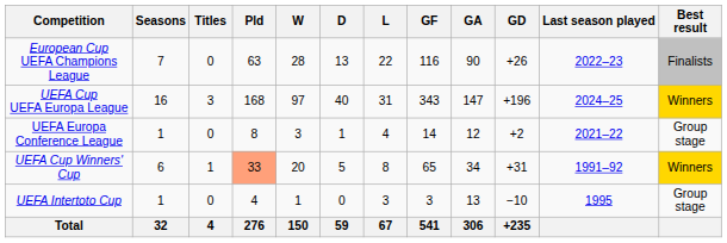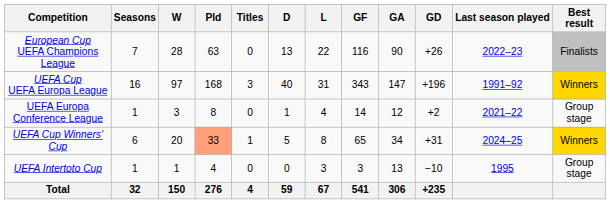 <table class="wikitable" style="text-align: center;">
 <tr>
 <th width="160">Competition</th>
 <th width="50">Seasons</th>
+<th width="50">W</th>
+<th width="50">Pld</th>
 <th width="50">Titles</th>
-<th width="50">Pld</th>
-<th width="50">W</th>
 <th width="50">D</th>
 <th width="50">L</th>
 <th width="50">GF</th>
 <th width="50">GA</th>
 <th width="50">GD</th>
 <th width="150">Last season played</th>
 <th width="75">Best result</th>
 </tr>
 <tr>
 <td><a href='#'><em>European Cup</em><br>UEFA Champions League</a></td>
 <td>7</td>
+<td>28</td>
+<td>63</td>
 <td>0</td>
-<td>63</td>
-<td>28</td>
 <td>13</td>
 <td>22</td>
 <td>116</td>
 <td>90</td>
 <td>+26</td>
 <td><a href='#'>2022–23</a></td>
 <td bgcolor=Silver>Finalists</td>
 </tr>
 <tr>
 <td><a href='#'><em>UEFA Cup</em><br>UEFA Europa League</a></td>
 <td>16</td>
+<td>97</td>
+<td>168</td>
 <td>3</td>
-<td>168</td>
-<td>97</td>
 <td>40</td>
 <td>31</td>
 <td>343</td>
 <td>147</td>
 <td>+196</td>
-<td><a href='#'>2024–25</a></td>
+<td><a href='#'>1991–92</a></td>
 <td bgcolor=Gold>Winners</td>
 </tr>
 <tr>
 <td><a href='#'>UEFA Europa Conference League</a></td>
 <td>1</td>
+<td>3</td>
+<td>8</td>
 <td>0</td>
-<td>8</td>
-<td>3</td>
 <td>1</td>
 <td>4</td>
 <td>14</td>
 <td>12</td>
 <td>+2</td>
 <td><a href='#'>2021–22</a></td>
 <td>Group stage</td>
 </tr>
 <tr>
 <td><em><a href='#'>UEFA Cup Winners' Cup</a></em></td>
 <td>6</td>
+<td>20</td>
+<td style="background: lightsalmon;">33</td>
 <td>1</td>
-<td style="background: lightsalmon;">33</td>
-<td>20</td>
 <td>5</td>
 <td>8</td>
 <td>65</td>
 <td>34</td>
 <td>+31</td>
-<td><a href='#'>1991–92</a></td>
+<td><a href='#'>2024–25</a></td>
 <td bgcolor=Gold>Winners</td>
 </tr>
 <tr>
 <td><em><a href='#'>UEFA Intertoto Cup</a></em></td>
 <td>1</td>
+<td>1</td>
+<td>4</td>
 <td>0</td>
-<td>4</td>
-<td>1</td>
 <td>0</td>
 <td>3</td>
 <td>3</td>
 <td>13</td>
 <td>−10</td>
 <td><a href='#'>1995</a></td>
 <td>Group stage</td>
 </tr>
 <tr>
 <th><strong>Total</strong></th>
 <th><strong>32</strong></th>
+<th><strong>150</strong></th>
+<th><strong>276</strong></th>
 <th><strong>4</strong></th>
-<th><strong>276</strong></th>
-<th><strong>150</strong></th>
 <th><strong>59</strong></th>
 <th><strong>67</strong></th>
 <th><strong>541</strong></th>
 <th><strong>306</strong></th>
 <th><strong>+235</strong></th>
 <th></th>
 <th></th>
 </tr>
 </table>
